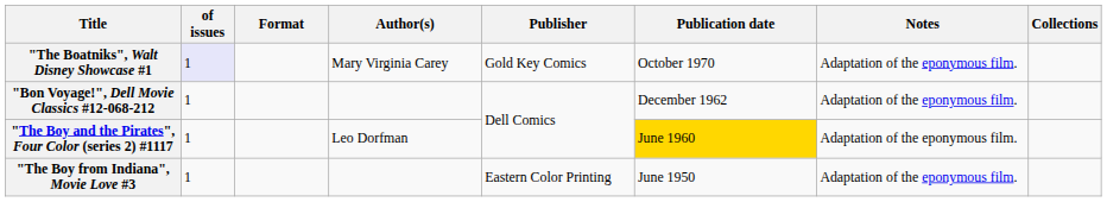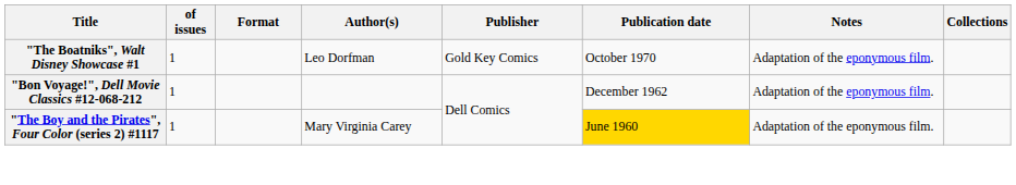 <table class="wikitable">
 <tr>
 <th>Title</th>
 <th style="width:40pt"> of issues</th>
 <th style="width:75pt">Format</th>
 <th style="width:125pt">Author(s)</th>
 <th style="width:125pt">Publisher</th>
 <th style="width:150pt">Publication date</th>
 <th style="width:175pt">Notes</th>
 <th>Collections</th>
 </tr>
 <tr>
 <th>"The Boatniks", <em>Walt Disney Showcase</em> #1</th>
-<td style="background: lavender;">1</td>
+<td>1</td>
 <td></td>
-<td>Mary Virginia Carey</td>
+<td>Leo Dorfman</td>
 <td>Gold Key Comics</td>
 <td>October 1970</td>
 <td>Adaptation of the <a href='#'>eponymous film</a>.</td>
 <td></td>
 </tr>
 <tr>
 <th>"Bon Voyage!", <em>Dell Movie Classics</em> #12-068-212</th>
 <td>1</td>
 <td></td>
 <td></td>
 <td rowspan="2">Dell Comics</td>
 <td>December 1962</td>
 <td>Adaptation of the <a href='#'>eponymous film</a>.</td>
 <td></td>
 </tr>
 <tr>
 <th>"<a href='#'>The Boy and the Pirates</a>", <em>Four Color</em> (series 2) #1117</th>
 <td>1</td>
 <td></td>
-<td>Leo Dorfman</td>
+<td>Mary Virginia Carey</td>
 <td style="background: gold;">June 1960</td>
 <td>Adaptation of the eponymous film.</td>
 <td></td>
 </tr>
-<tr>
-<th>"The Boy from Indiana", <em>Movie Love</em> #3</th>
-<td>1</td>
-<td></td>
-<td></td>
-<td>Eastern Color Printing</td>
-<td>June 1950</td>
-<td>Adaptation of the <a href='#'>eponymous film</a>.</td>
-<td></td>
-</tr>
 </table>
